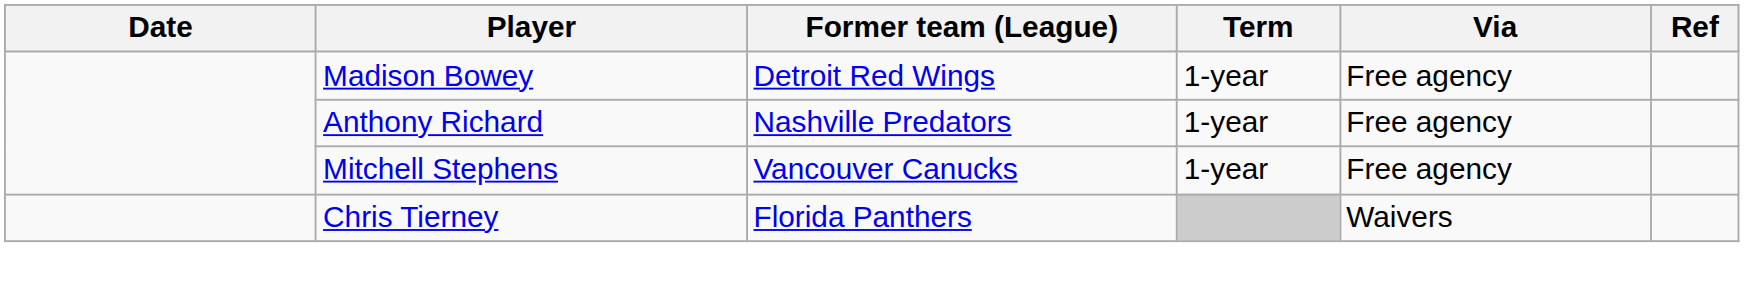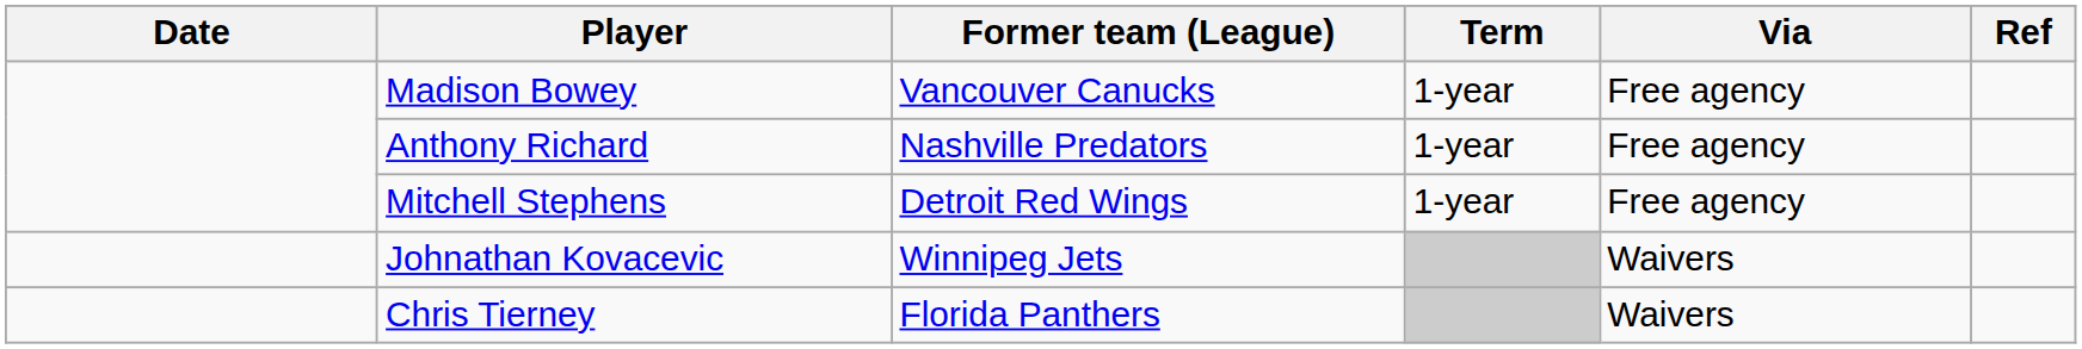 <table class="wikitable">
 <tr style="background:#ddd; text-align:center;">
 <th style="width: 10em;">Date</th>
 <th style="width: 14em;">Player</th>
 <th style="width: 14em;">Former team (League)</th>
 <th style="width: 5em;">Term</th>
 <th style="width: 10em;">Via</th>
 <th style="width: 2.5em;">Ref</th>
 </tr>
 <tr>
 <td rowspan=3></td>
 <td><a href='#'>Madison Bowey</a></td>
-<td><a href='#'>Detroit Red Wings</a></td>
+<td><a href='#'>Vancouver Canucks</a></td>
 <td>1-year</td>
 <td>Free agency</td>
 <td></td>
 </tr>
 <tr>
 <td><a href='#'>Anthony Richard</a></td>
 <td><a href='#'>Nashville Predators</a></td>
 <td>1-year</td>
 <td>Free agency</td>
 <td></td>
 </tr>
 <tr>
 <td><a href='#'>Mitchell Stephens</a></td>
-<td><a href='#'>Vancouver Canucks</a></td>
+<td><a href='#'>Detroit Red Wings</a></td>
 <td>1-year</td>
 <td>Free agency</td>
+<td></td>
+</tr>
+<tr>
+<td></td>
+<td><a href='#'>Johnathan Kovacevic</a></td>
+<td><a href='#'>Winnipeg Jets</a></td>
+<td style="background:#ccc;"></td>
+<td>Waivers</td>
 <td></td>
 </tr>
 <tr>
 <td></td>
 <td><a href='#'>Chris Tierney</a></td>
 <td><a href='#'>Florida Panthers</a></td>
 <td style="background:#ccc;"></td>
 <td>Waivers</td>
 <td></td>
 </tr>
 </table>
